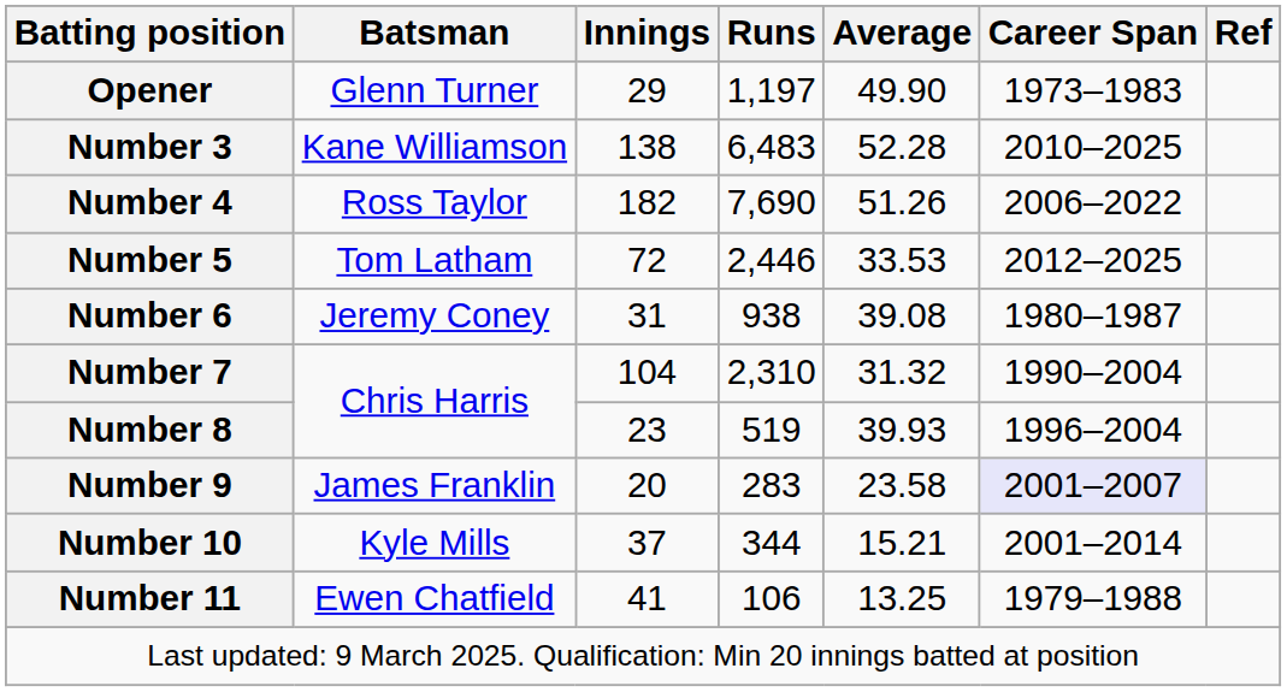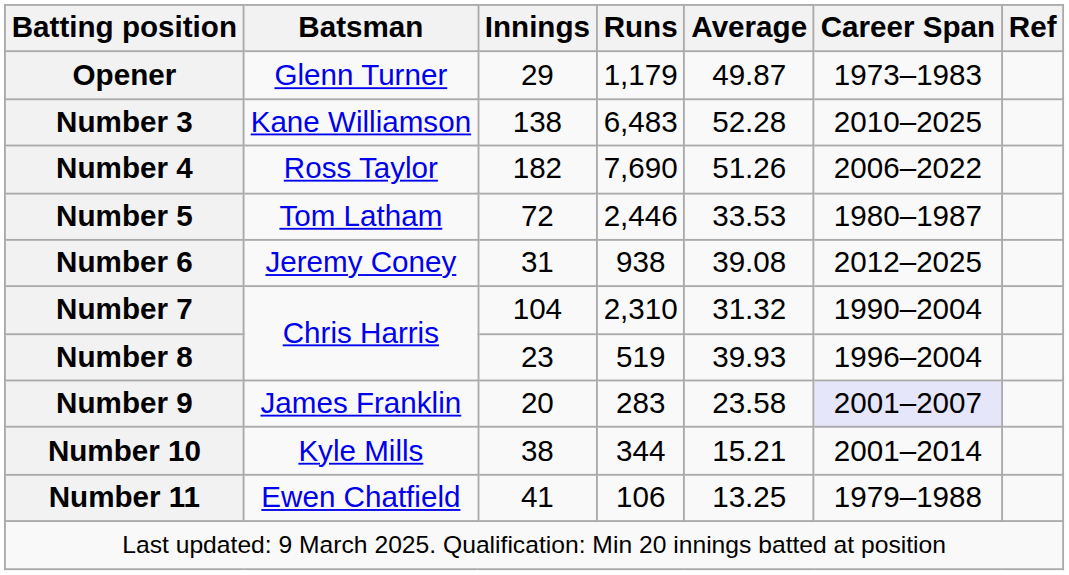 <table class="wikitable sortable" style="text-align:center;">
 <tr>
 <th scope="col">Batting position</th>
 <th scope="col">Batsman</th>
 <th scope="col">Innings</th>
 <th scope="col">Runs</th>
 <th scope="col">Average</th>
 <th scope="col">Career Span</th>
 <th scope="col">Ref</th>
 </tr>
 <tr>
 <th scope="row">Opener</th>
 <td><a href='#'>Glenn Turner</a></td>
 <td>29</td>
-<td>1,197</td>
-<td>49.90</td>
+<td>1,179</td>
+<td>49.87</td>
 <td>1973–1983</td>
 <td></td>
 </tr>
 <tr>
 <th scope="row">Number 3</th>
 <td><a href='#'>Kane Williamson</a></td>
 <td>138</td>
 <td>6,483</td>
 <td>52.28</td>
 <td>2010–2025</td>
 <td></td>
 </tr>
 <tr>
 <th scope="row">Number 4</th>
 <td><a href='#'>Ross Taylor</a></td>
 <td>182</td>
 <td>7,690</td>
 <td>51.26</td>
 <td>2006–2022</td>
 <td></td>
 </tr>
 <tr>
 <th scope="row">Number 5</th>
 <td><a href='#'>Tom Latham</a></td>
 <td>72</td>
 <td>2,446</td>
 <td>33.53</td>
-<td>2012–2025</td>
+<td>1980–1987</td>
 <td></td>
 </tr>
 <tr>
 <th scope="row">Number 6</th>
 <td><a href='#'>Jeremy Coney</a></td>
 <td>31</td>
 <td>938</td>
 <td>39.08</td>
-<td>1980–1987</td>
+<td>2012–2025</td>
 <td></td>
 </tr>
 <tr>
 <th scope="row">Number 7</th>
 <td rowspan=2><a href='#'>Chris Harris</a></td>
 <td>104</td>
 <td>2,310</td>
 <td>31.32</td>
 <td>1990–2004</td>
 <td></td>
 </tr>
 <tr>
 <th scope="row">Number 8</th>
 <td>23</td>
 <td>519</td>
 <td>39.93</td>
 <td>1996–2004</td>
 <td></td>
 </tr>
 <tr>
 <th scope="row">Number 9</th>
 <td><a href='#'>James Franklin</a></td>
 <td>20</td>
 <td>283</td>
 <td>23.58</td>
 <td style="background: lavender;">2001–2007</td>
 <td></td>
 </tr>
 <tr>
 <th scope="row">Number 10</th>
 <td><a href='#'>Kyle Mills</a></td>
-<td>37</td>
+<td>38</td>
 <td>344</td>
 <td>15.21</td>
 <td>2001–2014</td>
 <td></td>
 </tr>
 <tr>
 <th scope="row">Number 11</th>
 <td><a href='#'>Ewen Chatfield</a></td>
 <td>41</td>
 <td>106</td>
 <td>13.25</td>
 <td>1979–1988</td>
 <td></td>
 </tr>
 <tr>
 <td colspan=7><small>Last updated: 9 March 2025. Qualification: Min 20 innings batted at position</small></td>
 </tr>
 </table>
